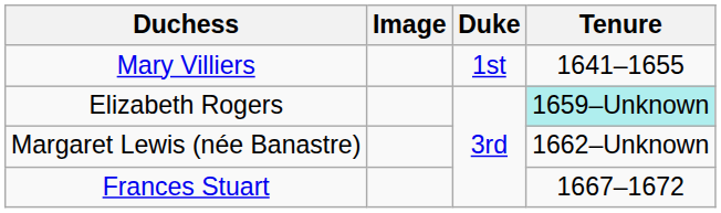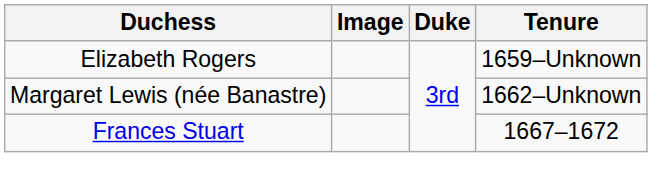 <table class="wikitable" style="text-align:center">
 <tr>
 <th>Duchess</th>
 <th>Image</th>
 <th>Duke</th>
 <th>Tenure</th>
 </tr>
 <tr>
-<td><a href='#'>Mary Villiers</a></td>
-<td></td>
-<td><a href='#'>1st</a></td>
-<td>1641–1655</td>
-</tr>
-<tr>
 <td>Elizabeth Rogers</td>
 <td></td>
 <td rowspan=3><a href='#'>3rd</a></td>
-<td style="background: paleturquoise;">1659–Unknown</td>
+<td>1659–Unknown</td>
 </tr>
 <tr>
 <td>Margaret Lewis (née Banastre)</td>
 <td></td>
 <td>1662–Unknown</td>
 </tr>
 <tr>
 <td><a href='#'>Frances Stuart</a></td>
 <td></td>
 <td>1667–1672</td>
 </tr>
 </table>
